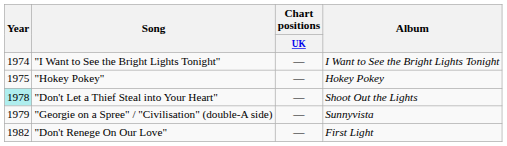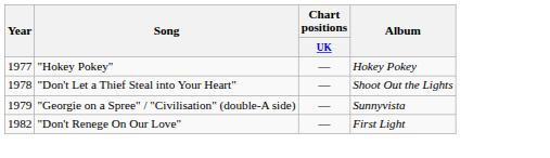 <table class="wikitable">
 <tr>
 <th rowspan=2>Year</th>
 <th rowspan=2>Song</th>
 <th colspan=1>Chart positions</th>
 <th rowspan=2>Album</th>
 </tr>
 <tr>
 <th width="35"><small><a href='#'>UK</a></small></th>
 </tr>
 <tr>
-<td>1974</td>
-<td>"I Want to See the Bright Lights Tonight"</td>
-<td align="center">—</td>
-<td><em>I Want to See the Bright Lights Tonight</em></td>
-</tr>
-<tr>
-<td>1975</td>
+<td>1977</td>
 <td>"Hokey Pokey"</td>
 <td align="center">—</td>
 <td><em>Hokey Pokey</em></td>
 </tr>
 <tr>
-<td style="background: paleturquoise;">1978</td>
+<td>1978</td>
 <td>"Don't Let a Thief Steal into Your Heart"</td>
 <td align="center">—</td>
 <td><em>Shoot Out the Lights</em></td>
 </tr>
 <tr>
 <td>1979</td>
 <td>"Georgie on a Spree" / "Civilisation" (double-A side)</td>
 <td align="center">—</td>
 <td><em>Sunnyvista</em></td>
 </tr>
 <tr>
 <td>1982</td>
 <td>"Don't Renege On Our Love"</td>
 <td align="center">—</td>
 <td><em>First Light</em></td>
 </tr>
 </table>
